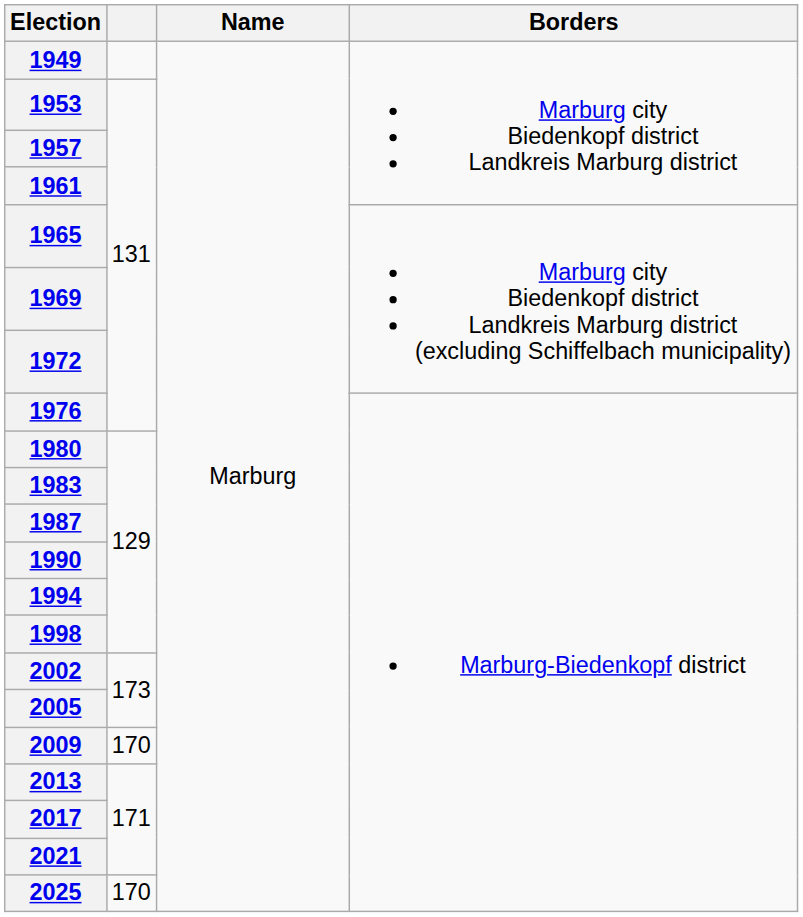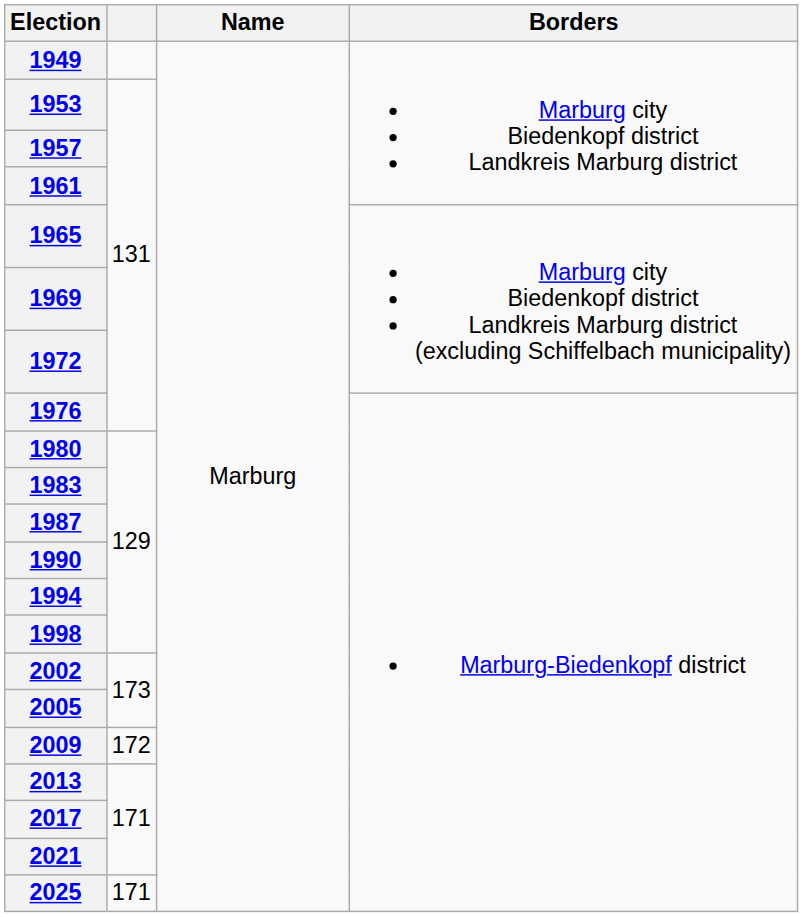 <table class=wikitable style="text-align:center">
 <tr>
 <th>Election</th>
 <th></th>
 <th width=125px>Name</th>
 <th width=300px>Borders</th>
 </tr>
 <tr>
 <th><a href='#'>1949</a></th>
 <td></td>
 <td rowspan=21>Marburg</td>
 <td rowspan=4><br><ul><li><a href='#'>Marburg</a> city</li><li>Biedenkopf district</li><li>Landkreis Marburg district</li></ul></td>
 </tr>
 <tr>
 <th><a href='#'>1953</a></th>
 <td rowspan=7>131</td>
 </tr>
 <tr>
 <th><a href='#'>1957</a></th>
 </tr>
 <tr>
 <th><a href='#'>1961</a></th>
 </tr>
 <tr>
 <th><a href='#'>1965</a></th>
 <td rowspan=3><br><ul><li><a href='#'>Marburg</a> city</li><li>Biedenkopf district</li><li>Landkreis Marburg district (excluding Schiffelbach municipality)</li></ul></td>
 </tr>
 <tr>
 <th><a href='#'>1969</a></th>
 </tr>
 <tr>
 <th><a href='#'>1972</a></th>
 </tr>
 <tr>
 <th><a href='#'>1976</a></th>
 <td rowspan=14><br><ul><li><a href='#'>Marburg-Biedenkopf</a> district</li></ul></td>
 </tr>
 <tr>
 <th><a href='#'>1980</a></th>
 <td rowspan=6>129</td>
 </tr>
 <tr>
 <th><a href='#'>1983</a></th>
 </tr>
 <tr>
 <th><a href='#'>1987</a></th>
 </tr>
 <tr>
 <th><a href='#'>1990</a></th>
 </tr>
 <tr>
 <th><a href='#'>1994</a></th>
 </tr>
 <tr>
 <th><a href='#'>1998</a></th>
 </tr>
 <tr>
 <th><a href='#'>2002</a></th>
 <td rowspan=2>173</td>
 </tr>
 <tr>
 <th><a href='#'>2005</a></th>
 </tr>
 <tr>
 <th><a href='#'>2009</a></th>
-<td>170</td>
+<td>172</td>
 </tr>
 <tr>
 <th><a href='#'>2013</a></th>
 <td rowspan=3>171</td>
 </tr>
 <tr>
 <th><a href='#'>2017</a></th>
 </tr>
 <tr>
 <th><a href='#'>2021</a></th>
 </tr>
 <tr>
 <th><a href='#'>2025</a></th>
-<td>170</td>
+<td>171</td>
 </tr>
 </table>
